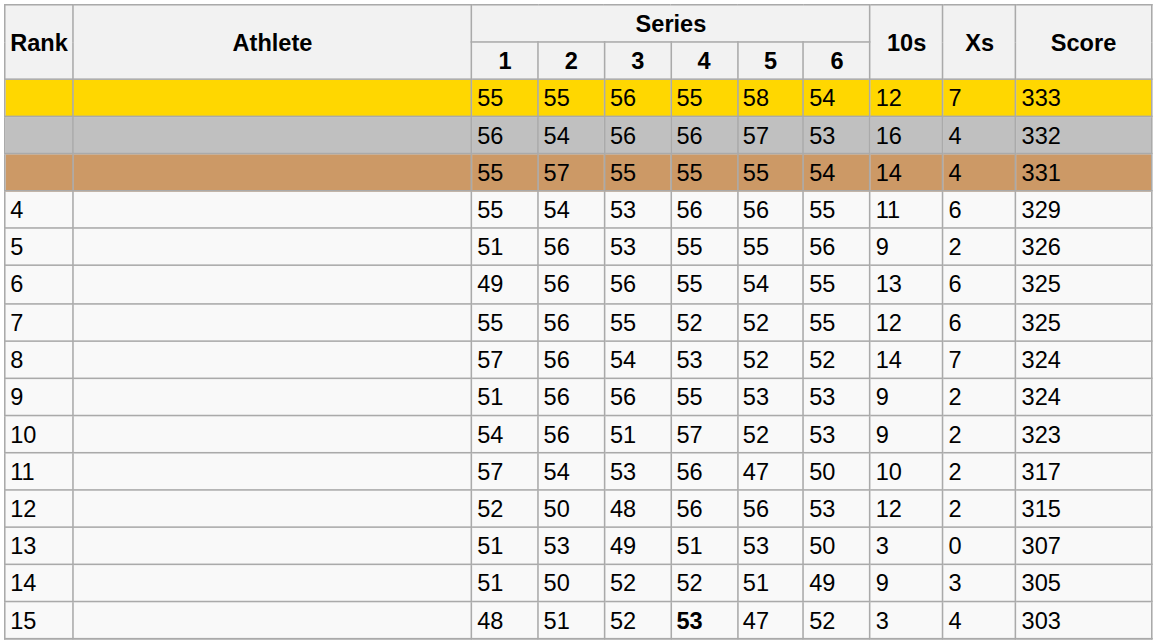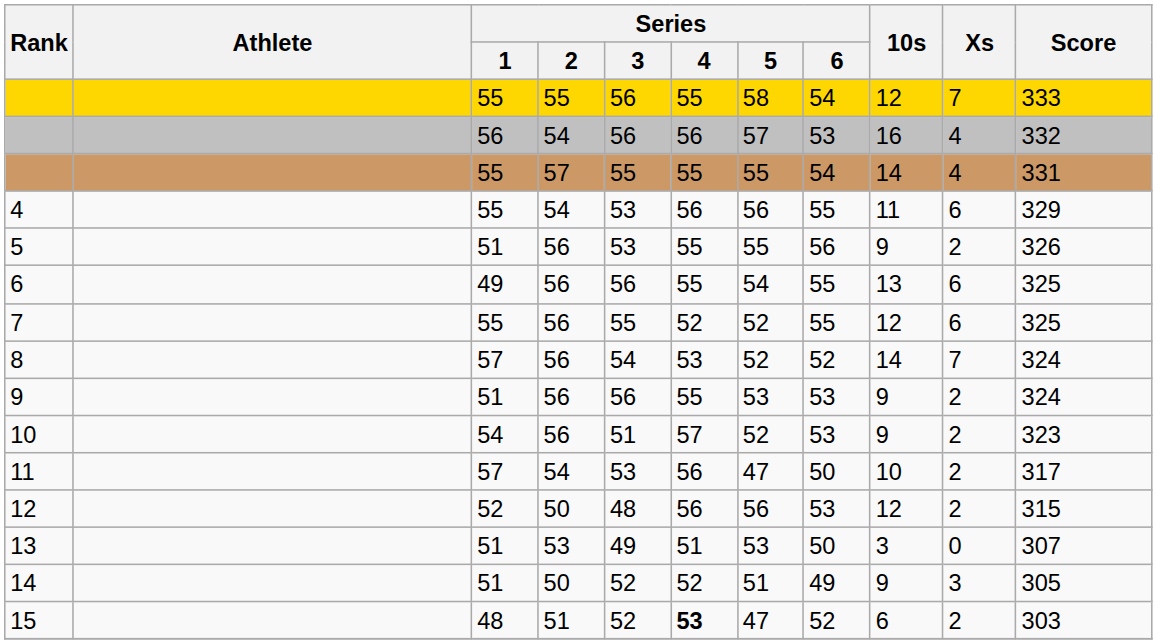 <table class="wikitable" style="font-size:95%" style="width:35em;" style="text-align:center">
 <tr>
 <th rowspan=2>Rank</th>
 <th rowspan=2 width=250>Athlete</th>
 <th colspan=6 width=250>Series</th>
 <th rowspan=2 width=40>10s</th>
 <th rowspan=2 width=40>Xs</th>
 <th rowspan=2 width=80>Score</th>
 </tr>
 <tr>
 <th>1</th>
 <th>2</th>
 <th>3</th>
 <th>4</th>
 <th>5</th>
 <th>6</th>
 </tr>
 <tr bgcolor=gold>
 <td></td>
 <td align=left></td>
 <td>55</td>
 <td>55</td>
 <td>56</td>
 <td>55</td>
 <td>58</td>
 <td>54</td>
 <td>12</td>
 <td>7</td>
 <td>333</td>
 </tr>
 <tr bgcolor=silver>
 <td></td>
 <td align=left></td>
 <td>56</td>
 <td>54</td>
 <td>56</td>
 <td>56</td>
 <td>57</td>
 <td>53</td>
 <td>16</td>
 <td>4</td>
 <td>332</td>
 </tr>
 <tr bgcolor=cc9966>
 <td></td>
 <td align=left></td>
 <td>55</td>
 <td>57</td>
 <td>55</td>
 <td>55</td>
 <td>55</td>
 <td>54</td>
 <td>14</td>
 <td>4</td>
 <td>331</td>
 </tr>
 <tr>
 <td>4</td>
 <td align=left></td>
 <td>55</td>
 <td>54</td>
 <td>53</td>
 <td>56</td>
 <td>56</td>
 <td>55</td>
 <td>11</td>
 <td>6</td>
 <td>329</td>
 </tr>
 <tr>
 <td>5</td>
 <td align=left></td>
 <td>51</td>
 <td>56</td>
 <td>53</td>
 <td>55</td>
 <td>55</td>
 <td>56</td>
 <td>9</td>
 <td>2</td>
 <td>326</td>
 </tr>
 <tr>
 <td>6</td>
 <td align=left></td>
 <td>49</td>
 <td>56</td>
 <td>56</td>
 <td>55</td>
 <td>54</td>
 <td>55</td>
 <td>13</td>
 <td>6</td>
 <td>325</td>
 </tr>
 <tr>
 <td>7</td>
 <td align=left></td>
 <td>55</td>
 <td>56</td>
 <td>55</td>
 <td>52</td>
 <td>52</td>
 <td>55</td>
 <td>12</td>
 <td>6</td>
 <td>325</td>
 </tr>
 <tr>
 <td>8</td>
 <td align=left></td>
 <td>57</td>
 <td>56</td>
 <td>54</td>
 <td>53</td>
 <td>52</td>
 <td>52</td>
 <td>14</td>
 <td>7</td>
 <td>324</td>
 </tr>
 <tr>
 <td>9</td>
 <td align=left></td>
 <td>51</td>
 <td>56</td>
 <td>56</td>
 <td>55</td>
 <td>53</td>
 <td>53</td>
 <td>9</td>
 <td>2</td>
 <td>324</td>
 </tr>
 <tr>
 <td>10</td>
 <td align=left></td>
 <td>54</td>
 <td>56</td>
 <td>51</td>
 <td>57</td>
 <td>52</td>
 <td>53</td>
 <td>9</td>
 <td>2</td>
 <td>323</td>
 </tr>
 <tr>
 <td>11</td>
 <td align=left></td>
 <td>57</td>
 <td>54</td>
 <td>53</td>
 <td>56</td>
 <td>47</td>
 <td>50</td>
 <td>10</td>
 <td>2</td>
 <td>317</td>
 </tr>
 <tr>
 <td>12</td>
 <td align=left></td>
 <td>52</td>
 <td>50</td>
 <td>48</td>
 <td>56</td>
 <td>56</td>
 <td>53</td>
 <td>12</td>
 <td>2</td>
 <td>315</td>
 </tr>
 <tr>
 <td>13</td>
 <td align=left></td>
 <td>51</td>
 <td>53</td>
 <td>49</td>
 <td>51</td>
 <td>53</td>
 <td>50</td>
 <td>3</td>
 <td>0</td>
 <td>307</td>
 </tr>
 <tr>
 <td>14</td>
 <td align=left></td>
 <td>51</td>
 <td>50</td>
 <td>52</td>
 <td>52</td>
 <td>51</td>
 <td>49</td>
 <td>9</td>
 <td>3</td>
 <td>305</td>
 </tr>
 <tr>
 <td>15</td>
 <td align=left></td>
 <td>48</td>
 <td>51</td>
 <td>52</td>
 <td><strong>53</strong></td>
 <td>47</td>
 <td>52</td>
-<td>3</td>
-<td>4</td>
+<td>6</td>
+<td>2</td>
 <td>303</td>
 </tr>
 <tr>
 </tr>
 </table>
